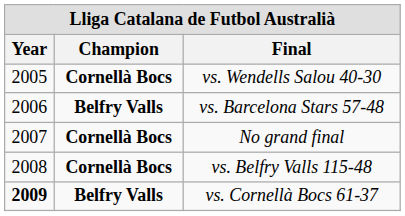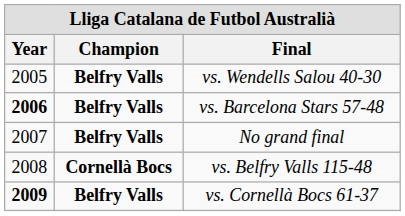 <table class="wikitable" style=font-size:90% width=320>
 <tr align=center style="background:#dfdfdf;">
 <td colspan=4><strong>Lliga Catalana de Futbol Australià</strong></td>
 </tr>
 <tr align=center style="background:#eeeeee;">
 <th>Year</th>
 <th>Champion</th>
 <th>Final</th>
 </tr>
 <tr align=center>
 <td>2005</td>
-<td><strong>Cornellà Bocs</strong></td>
+<td><strong>Belfry Valls</strong></td>
 <td><em>vs. Wendells Salou 40-30</em></td>
 </tr>
 <tr align=center>
-<td>2006</td>
+<td><strong>2006</strong></td>
 <td><strong>Belfry Valls</strong></td>
 <td><em>vs. Barcelona Stars 57-48</em></td>
 </tr>
 <tr align=center>
 <td>2007</td>
-<td><strong>Cornellà Bocs</strong></td>
+<td><strong>Belfry Valls</strong></td>
 <td><em>No grand final</em></td>
 </tr>
 <tr align=center>
 <td>2008</td>
 <td><strong>Cornellà Bocs</strong></td>
 <td><em>vs. Belfry Valls 115-48</em></td>
 </tr>
 <tr align=center>
 <td><strong>2009</strong></td>
 <td><strong>Belfry Valls</strong></td>
 <td><em>vs. Cornellà Bocs 61-37</em></td>
 </tr>
 </table>
